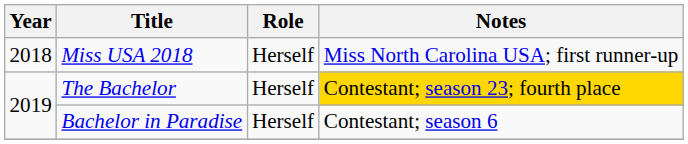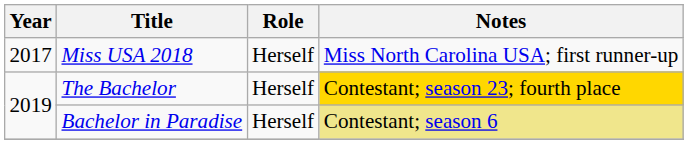 <table class="wikitable sortable">
 <tr>
 <th>Year</th>
 <th>Title</th>
 <th>Role</th>
 <th class="unsortable">Notes</th>
 </tr>
 <tr>
-<td>2018</td>
+<td>2017</td>
 <td><em><a href='#'>Miss USA 2018</a></em></td>
 <td>Herself</td>
 <td><a href='#'>Miss North Carolina USA</a>; first runner-up</td>
 </tr>
 <tr>
 <td rowspan=2>2019</td>
 <td><em><a href='#'>The Bachelor</a></em></td>
 <td>Herself</td>
 <td style="background: gold;">Contestant; <a href='#'>season 23</a>; fourth place</td>
 </tr>
 <tr>
 <td><em><a href='#'>Bachelor in Paradise</a></em></td>
 <td>Herself</td>
-<td>Contestant; <a href='#'>season 6</a></td>
+<td style="background: khaki;">Contestant; <a href='#'>season 6</a></td>
 </tr>
 <tr>
 </tr>
 </table>
